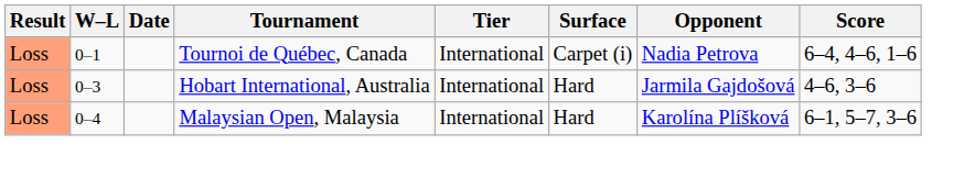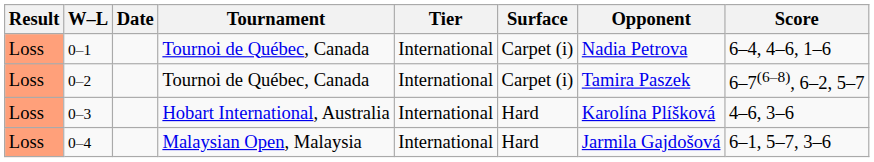 <table class="sortable wikitable">
 <tr>
 <th>Result</th>
 <th class="unsortable">W–L</th>
 <th>Date</th>
 <th>Tournament</th>
 <th>Tier</th>
 <th>Surface</th>
 <th>Opponent</th>
 <th class="unsortable">Score</th>
 </tr>
 <tr>
 <td style="background:#ffa07a;">Loss</td>
 <td><small>0–1</small></td>
 <td><a href='#'></a></td>
 <td><a href='#'>Tournoi de Québec</a>, Canada</td>
 <td>International</td>
 <td>Carpet (i)</td>
 <td> <a href='#'>Nadia Petrova</a></td>
 <td>6–4, 4–6, 1–6</td>
 </tr>
 <tr>
 <td style="background:#ffa07a;">Loss</td>
+<td><small>0–2</small></td>
+<td><a href='#'></a></td>
+<td>Tournoi de Québec, Canada</td>
+<td>International</td>
+<td>Carpet (i)</td>
+<td> <a href='#'>Tamira Paszek</a></td>
+<td>6–7<sup>(6–8)</sup>, 6–2, 5–7</td>
+</tr>
+<tr>
+<td style="background:#ffa07a;">Loss</td>
 <td><small>0–3</small></td>
 <td><a href='#'></a></td>
 <td><a href='#'>Hobart International</a>, Australia</td>
 <td>International</td>
 <td>Hard</td>
-<td> <a href='#'>Jarmila Gajdošová</a></td>
+<td> <a href='#'>Karolína Plíšková</a></td>
 <td>4–6, 3–6</td>
 </tr>
 <tr>
 <td style="background:#ffa07a;">Loss</td>
 <td><small>0–4</small></td>
 <td><a href='#'></a></td>
 <td><a href='#'>Malaysian Open</a>, Malaysia</td>
 <td>International</td>
 <td>Hard</td>
-<td> <a href='#'>Karolína Plíšková</a></td>
+<td> <a href='#'>Jarmila Gajdošová</a></td>
 <td>6–1, 5–7, 3–6</td>
 </tr>
 </table>
